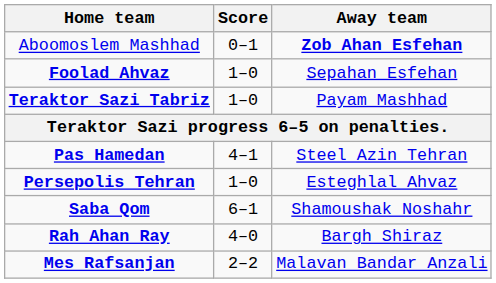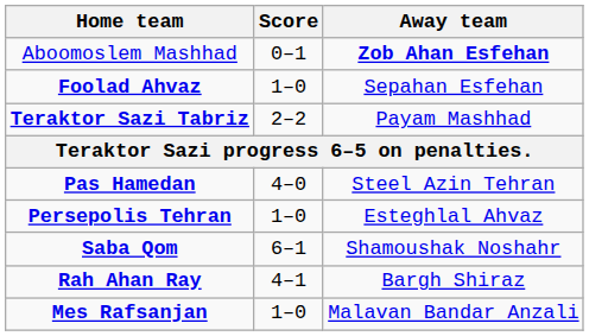 <table class="wikitable" style="text-align: center">
 <tr>
 <th>Home team</th>
 <th>Score</th>
 <th>Away team</th>
 </tr>
 <tr>
 <td><a href='#'>Aboomoslem Mashhad</a></td>
 <td>0–1</td>
 <td><strong><a href='#'>Zob Ahan Esfehan</a></strong></td>
 </tr>
 <tr>
 <td><strong><a href='#'>Foolad Ahvaz</a></strong></td>
 <td>1–0</td>
 <td><a href='#'>Sepahan Esfehan</a></td>
 </tr>
 <tr>
 <td><strong><a href='#'>Teraktor Sazi Tabriz</a></strong></td>
-<td>1–0</td>
+<td>2–2</td>
 <td><a href='#'>Payam Mashhad</a></td>
 </tr>
 <tr>
 <th colspan=4>Teraktor Sazi progress 6–5 on penalties.</th>
 </tr>
 <tr>
 <td><strong><a href='#'>Pas Hamedan</a></strong></td>
-<td>4–1</td>
+<td>4–0</td>
 <td><a href='#'>Steel Azin Tehran</a></td>
 </tr>
 <tr>
 <td><strong><a href='#'>Persepolis Tehran</a></strong></td>
 <td>1–0</td>
 <td><a href='#'>Esteghlal Ahvaz</a></td>
 </tr>
 <tr>
 <td><strong><a href='#'>Saba Qom</a></strong></td>
 <td>6–1</td>
 <td><a href='#'>Shamoushak Noshahr</a></td>
 </tr>
 <tr>
 <td><strong><a href='#'>Rah Ahan Ray</a></strong></td>
-<td>4–0</td>
+<td>4–1</td>
 <td><a href='#'>Bargh Shiraz</a></td>
 </tr>
 <tr>
 <td><strong><a href='#'>Mes Rafsanjan</a></strong></td>
-<td>2–2</td>
+<td>1–0</td>
 <td><a href='#'>Malavan Bandar Anzali</a></td>
 </tr>
 </table>
